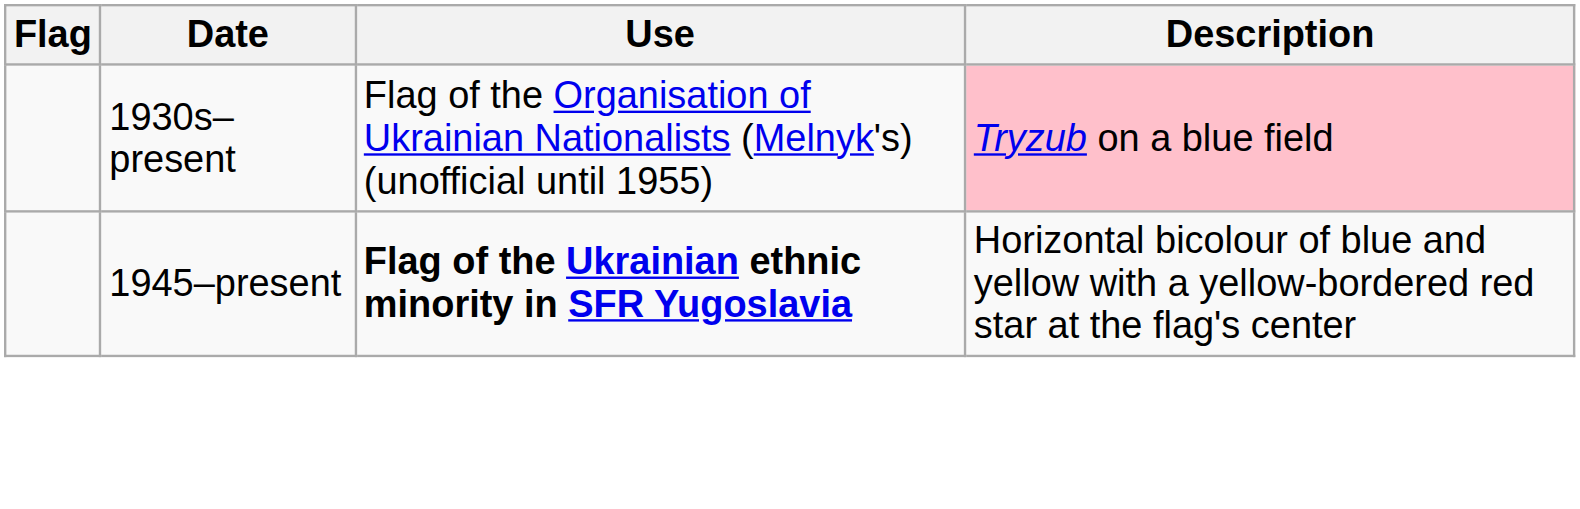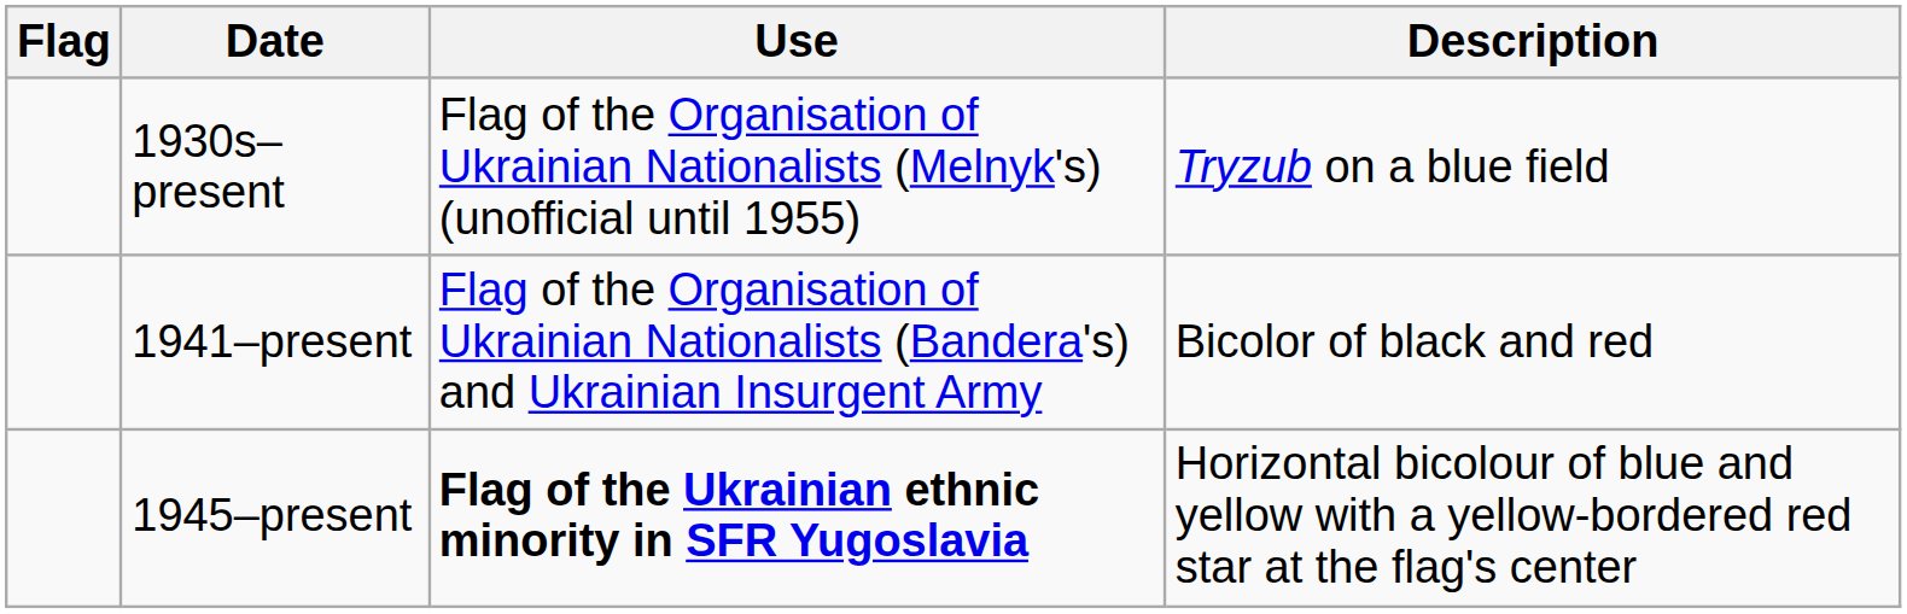 <table class="wikitable">
 <tr>
 <th>Flag</th>
 <th style="width:100px;">Date</th>
 <th style="width:250px;">Use</th>
 <th style="width:250px;">Description</th>
 </tr>
 <tr>
 <td></td>
 <td>1930s–present</td>
 <td>Flag of the <a href='#'>Organisation of Ukrainian Nationalists</a> (<a href='#'>Melnyk</a>'s) (unofficial until 1955)</td>
-<td style="background: pink;"><em><a href='#'>Tryzub</a></em> on a blue field</td>
+<td><em><a href='#'>Tryzub</a></em> on a blue field</td>
+</tr>
+<tr>
+<td></td>
+<td>1941–present</td>
+<td><a href='#'>Flag</a> of the <a href='#'>Organisation of Ukrainian Nationalists</a> (<a href='#'>Bandera</a>'s) and <a href='#'>Ukrainian Insurgent Army</a></td>
+<td>Bicolor of black and red</td>
 </tr>
 <tr>
 <td></td>
 <td>1945–present</td>
 <td><strong>Flag of the <a href='#'>Ukrainian</a> ethnic minority in <a href='#'>SFR Yugoslavia</a></strong></td>
 <td>Horizontal bicolour of blue and yellow with a yellow-bordered red star at the flag's center</td>
 </tr>
 </table>
